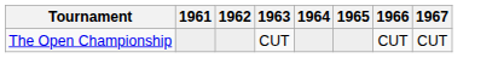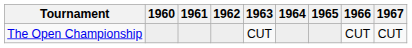 <table class="wikitable" style="font-size:95%;text-align:center;">
 <tr>
 <th>Tournament</th>
+<th>1960</th>
 <th>1961</th>
 <th>1962</th>
 <th>1963</th>
 <th>1964</th>
 <th>1965</th>
 <th>1966</th>
 <th>1967</th>
 </tr>
 <tr>
 <td align=left><a href='#'>The Open Championship</a></td>
 <td style="background:#eeeeee;"></td>
 <td style="background:#eeeeee;"></td>
+<td style="background:#eeeeee;"></td>
 <td>CUT</td>
 <td style="background:#eeeeee;"></td>
 <td style="background:#eeeeee;"></td>
 <td>CUT</td>
 <td>CUT</td>
 </tr>
 </table>
